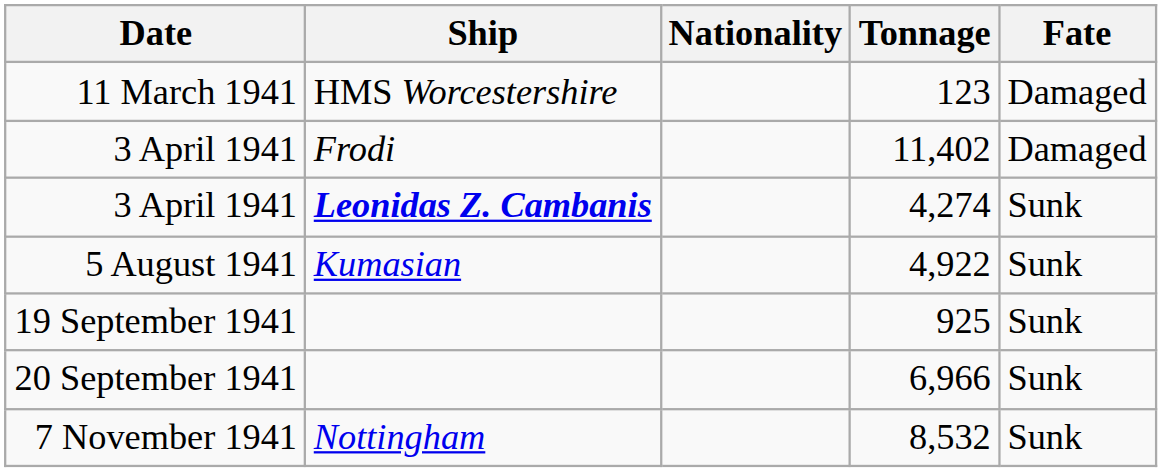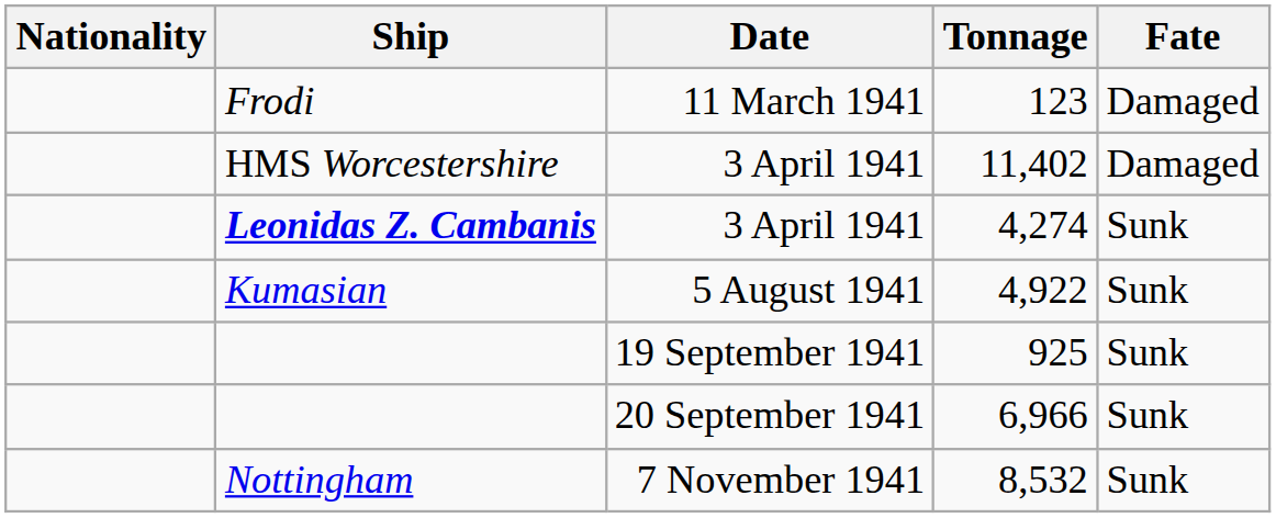 <table class="wikitable sortable" style="margin: 1em auto 1em auto;"|->
 <tr>
+<th>Nationality</th>
+<th>Ship</th>
 <th>Date</th>
-<th>Ship</th>
-<th>Nationality</th>
 <th>Tonnage</th>
 <th>Fate</th>
 </tr>
 <tr>
+<td align="left"></td>
+<td align="left"><em>Frodi</em></td>
 <td align="right">11 March 1941</td>
-<td align="left">HMS <em>Worcestershire</em></td>
-<td align="left"></td>
 <td align="right">123</td>
 <td align="left">Damaged</td>
 </tr>
 <tr>
+<td align="left"></td>
+<td align="left">HMS <em>Worcestershire</em></td>
 <td align="right">3 April 1941</td>
-<td align="left"><em>Frodi</em></td>
-<td align="left"></td>
 <td align="right">11,402</td>
 <td align="left">Damaged</td>
 </tr>
 <tr>
+<td align="left"></td>
+<td align="left"><strong><a href='#'><em>Leonidas Z. Cambanis</em></a></strong></td>
 <td align="right">3 April 1941</td>
-<td align="left"><strong><a href='#'><em>Leonidas Z. Cambanis</em></a></strong></td>
-<td align="left"></td>
 <td align="right">4,274</td>
 <td align="left">Sunk</td>
 </tr>
 <tr>
+<td align="left"></td>
+<td align="left"><a href='#'><em>Kumasian</em></a></td>
 <td align="right">5 August 1941</td>
-<td align="left"><a href='#'><em>Kumasian</em></a></td>
-<td align="left"></td>
 <td align="right">4,922</td>
 <td align="left">Sunk</td>
 </tr>
 <tr>
-<td align="right">19 September 1941</td>
 <td align="left"></td>
 <td align="left"></td>
+<td align="right">19 September 1941</td>
 <td align="right">925</td>
 <td align="left">Sunk</td>
 </tr>
 <tr>
-<td align="right">20 September 1941</td>
 <td align="left"></td>
 <td align="left"></td>
+<td align="right">20 September 1941</td>
 <td align="right">6,966</td>
 <td align="left">Sunk</td>
 </tr>
 <tr>
+<td align="left"></td>
+<td align="left"><a href='#'><em>Nottingham</em></a></td>
 <td align="right">7 November 1941</td>
-<td align="left"><a href='#'><em>Nottingham</em></a></td>
-<td align="left"></td>
 <td align="right">8,532</td>
 <td align="left">Sunk</td>
 </tr>
 </table>
